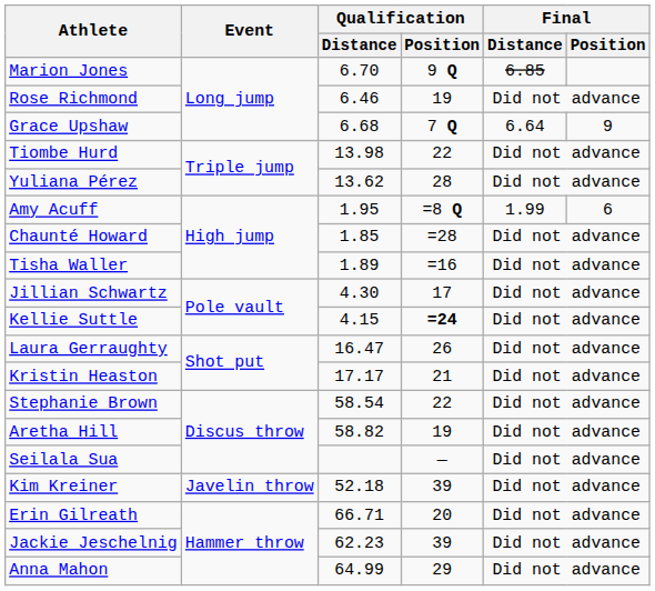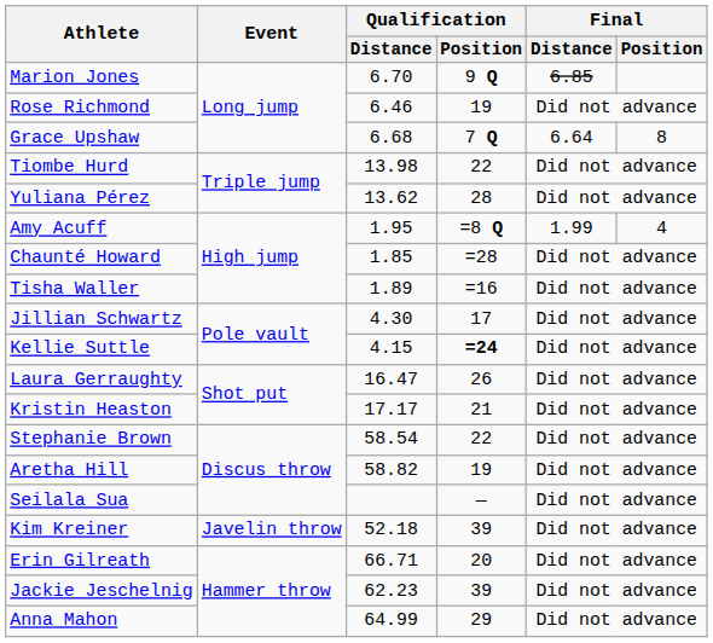 <table class=wikitable style=font-size:90%;text-align:center>
 <tr>
 <th rowspan=2>Athlete</th>
 <th rowspan=2>Event</th>
 <th colspan=2>Qualification</th>
 <th colspan=2>Final</th>
 </tr>
 <tr style=font-size:95%>
 <th>Distance</th>
 <th>Position</th>
 <th>Distance</th>
 <th>Position</th>
 </tr>
 <tr>
 <td align=left><a href='#'>Marion Jones</a></td>
 <td align=left rowspan=3><a href='#'>Long jump</a></td>
 <td>6.70</td>
 <td>9 <strong>Q</strong></td>
 <td><s>6.85</s></td>
 <td></td>
 </tr>
 <tr>
 <td align=left><a href='#'>Rose Richmond</a></td>
 <td>6.46</td>
 <td>19</td>
 <td align="center" colspan=2>Did not advance</td>
 </tr>
 <tr>
 <td align=left><a href='#'>Grace Upshaw</a></td>
 <td>6.68</td>
 <td>7 <strong>Q</strong></td>
 <td>6.64</td>
-<td>9</td>
+<td>8</td>
 </tr>
 <tr>
 <td align=left><a href='#'>Tiombe Hurd</a></td>
 <td align=left rowspan=2><a href='#'>Triple jump</a></td>
 <td>13.98</td>
 <td>22</td>
 <td colspan=2>Did not advance</td>
 </tr>
 <tr>
 <td align=left><a href='#'>Yuliana Pérez</a></td>
 <td>13.62</td>
 <td>28</td>
 <td colspan=2>Did not advance</td>
 </tr>
 <tr>
 <td align=left><a href='#'>Amy Acuff</a></td>
 <td align=left rowspan=3><a href='#'>High jump</a></td>
 <td>1.95</td>
 <td>=8 <strong>Q</strong></td>
 <td>1.99</td>
-<td>6</td>
+<td>4</td>
 </tr>
 <tr>
 <td align=left><a href='#'>Chaunté Howard</a></td>
 <td>1.85</td>
 <td>=28</td>
 <td colspan=2>Did not advance</td>
 </tr>
 <tr>
 <td align=left><a href='#'>Tisha Waller</a></td>
 <td>1.89</td>
 <td>=16</td>
 <td colspan=2>Did not advance</td>
 </tr>
 <tr>
 <td align=left><a href='#'>Jillian Schwartz</a></td>
 <td align=left rowspan=2><a href='#'>Pole vault</a></td>
 <td>4.30</td>
 <td>17</td>
 <td colspan=2>Did not advance</td>
 </tr>
 <tr>
 <td align=left><a href='#'>Kellie Suttle</a></td>
 <td>4.15</td>
 <td><strong>=24</strong></td>
 <td colspan=2>Did not advance</td>
 </tr>
 <tr>
 <td align=left><a href='#'>Laura Gerraughty</a></td>
 <td align=left rowspan=2><a href='#'>Shot put</a></td>
 <td>16.47</td>
 <td>26</td>
 <td colspan=2>Did not advance</td>
 </tr>
 <tr>
 <td align=left><a href='#'>Kristin Heaston</a></td>
 <td>17.17</td>
 <td>21</td>
 <td colspan=2>Did not advance</td>
 </tr>
 <tr>
 <td align=left><a href='#'>Stephanie Brown</a></td>
 <td align=left rowspan=3><a href='#'>Discus throw</a></td>
 <td>58.54</td>
 <td>22</td>
 <td colspan=2>Did not advance</td>
 </tr>
 <tr>
 <td align=left><a href='#'>Aretha Hill</a></td>
 <td>58.82</td>
 <td>19</td>
 <td colspan=2>Did not advance</td>
 </tr>
 <tr>
 <td align=left><a href='#'>Seilala Sua</a></td>
 <td></td>
 <td>—</td>
 <td colspan=2>Did not advance</td>
 </tr>
 <tr>
 <td align=left><a href='#'>Kim Kreiner</a></td>
 <td align=left><a href='#'>Javelin throw</a></td>
 <td>52.18</td>
 <td>39</td>
 <td colspan=2>Did not advance</td>
 </tr>
 <tr>
 <td align=left><a href='#'>Erin Gilreath</a></td>
 <td align=left rowspan=3><a href='#'>Hammer throw</a></td>
 <td>66.71</td>
 <td>20</td>
 <td colspan=2>Did not advance</td>
 </tr>
 <tr>
 <td align=left><a href='#'>Jackie Jeschelnig</a></td>
 <td>62.23</td>
 <td>39</td>
 <td colspan=2>Did not advance</td>
 </tr>
 <tr>
 <td align=left><a href='#'>Anna Mahon</a></td>
 <td>64.99</td>
 <td>29</td>
 <td colspan=2>Did not advance</td>
 </tr>
 </table>
